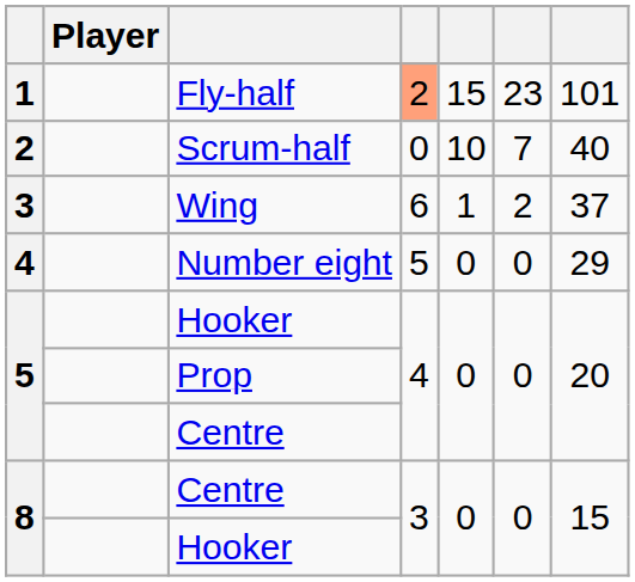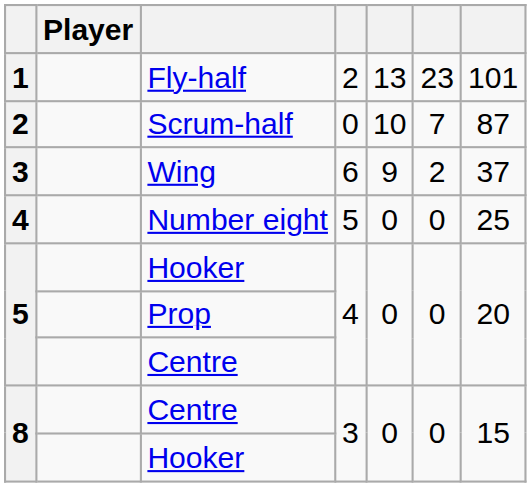 <table class="wikitable plainrowheaders" style="font-size:90%;">
 <tr>
 <th scope=col></th>
 <th scope=col>Player</th>
 <th scope=col></th>
 <th scope=col></th>
 <th scope=col></th>
 <th scope=col></th>
 <th scope=col></th>
 </tr>
 <tr>
 <th align=center>1</th>
 <td> </td>
 <td align=left><a href='#'>Fly-half</a></td>
-<td align=center style="background: lightsalmon;">2</td>
-<td align=center>15</td>
+<td align=center>2</td>
+<td align=center>13</td>
 <td align=center>23</td>
 <td align=center>101</td>
 </tr>
 <tr>
 <th align=center>2</th>
 <td> </td>
 <td align=left><a href='#'>Scrum-half</a></td>
 <td align=center>0</td>
 <td align=center>10</td>
 <td align=center>7</td>
-<td align=center>40</td>
+<td align=center>87</td>
 </tr>
 <tr>
 <th align=center>3</th>
 <td> </td>
 <td align=left><a href='#'>Wing</a></td>
 <td align=center>6</td>
-<td align=center>1</td>
+<td align=center>9</td>
 <td align=center>2</td>
 <td align=center>37</td>
 </tr>
 <tr>
 <th align=center>4</th>
 <td> </td>
 <td align=left><a href='#'>Number eight</a></td>
 <td align=center>5</td>
 <td align=center>0</td>
 <td align=center>0</td>
-<td align=center>29</td>
+<td align=center>25</td>
 </tr>
 <tr>
 <th align=center rowspan="3">5</th>
 <td> </td>
 <td align=left><a href='#'>Hooker</a></td>
 <td align=center rowspan="3">4</td>
 <td align=center rowspan="3">0</td>
 <td align=center rowspan="3">0</td>
 <td align=center rowspan="3">20</td>
 </tr>
 <tr>
 <td> </td>
 <td align=left><a href='#'>Prop</a></td>
 </tr>
 <tr>
 <td> </td>
 <td align=left><a href='#'>Centre</a></td>
 </tr>
 <tr>
 <th align=center rowspan="2">8</th>
 <td> </td>
 <td align=left><a href='#'>Centre</a></td>
 <td align=center rowspan="2">3</td>
 <td align=center rowspan="2">0</td>
 <td align=center rowspan="2">0</td>
 <td align=center rowspan="2">15</td>
 </tr>
 <tr>
 <td> </td>
 <td align=left><a href='#'>Hooker</a></td>
 </tr>
 </table>
